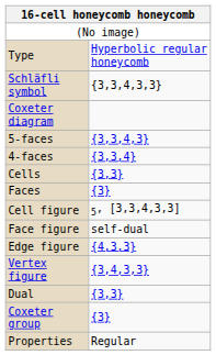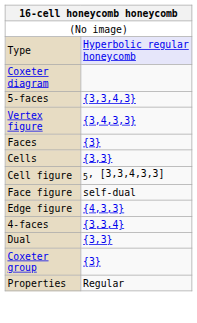 <table class="wikitable" align="right" style="margin-left:10px" width="250">
 <tr>
 <th bgcolor=#e7dcc3 colspan=2>16-cell honeycomb honeycomb</th>
 </tr>
 <tr>
 <td bgcolor=#ffffff align=center colspan=2>(No image)</td>
 </tr>
 <tr>
 <td bgcolor=#e7dcc3>Type</td>
-<td><a href='#'>Hyperbolic regular honeycomb</a></td>
-</tr>
-<tr>
-<td bgcolor=#e7dcc3><a href='#'>Schläfli symbol</a></td>
-<td>{3,3,4,3,3}</td>
+<td style="background: lavender;"><a href='#'>Hyperbolic regular honeycomb</a></td>
 </tr>
 <tr>
 <td bgcolor=#e7dcc3><a href='#'>Coxeter diagram</a></td>
 <td></td>
 </tr>
 <tr>
 <td bgcolor=#e7dcc3>5-faces</td>
 <td> <a href='#'>{3,3,4,3}</a></td>
 </tr>
 <tr>
-<td bgcolor=#e7dcc3>4-faces</td>
-<td> <a href='#'>{3,3,4}</a></td>
+<td bgcolor=#e7dcc3><a href='#'>Vertex figure</a></td>
+<td> <a href='#'>{3,4,3,3}</a></td>
+</tr>
+<tr>
+<td bgcolor=#e7dcc3>Faces</td>
+<td> <a href='#'>{3}</a></td>
 </tr>
 <tr>
 <td bgcolor=#e7dcc3>Cells</td>
 <td> <a href='#'>{3,3}</a></td>
-</tr>
-<tr>
-<td bgcolor=#e7dcc3>Faces</td>
-<td> <a href='#'>{3}</a></td>
 </tr>
 <tr>
 <td bgcolor=#e7dcc3>Cell figure</td>
 <td><sub>5</sub>, [3,3,4,3,3]</td>
 </tr>
 <tr>
 <td bgcolor=#e7dcc3>Face figure</td>
 <td>self-dual</td>
 </tr>
 <tr>
 <td bgcolor=#e7dcc3>Edge figure</td>
 <td> <a href='#'>{4,3,3}</a></td>
 </tr>
 <tr>
-<td bgcolor=#e7dcc3><a href='#'>Vertex figure</a></td>
-<td> <a href='#'>{3,4,3,3}</a></td>
+<td bgcolor=#e7dcc3>4-faces</td>
+<td> <a href='#'>{3,3,4}</a></td>
 </tr>
 <tr>
 <td bgcolor=#e7dcc3>Dual</td>
 <td> <a href='#'>{3,3}</a></td>
 </tr>
 <tr>
 <td bgcolor=#e7dcc3><a href='#'>Coxeter group</a></td>
 <td> <a href='#'>{3}</a></td>
 </tr>
 <tr>
 <td bgcolor=#e7dcc3>Properties</td>
 <td>Regular</td>
 </tr>
 </table>
